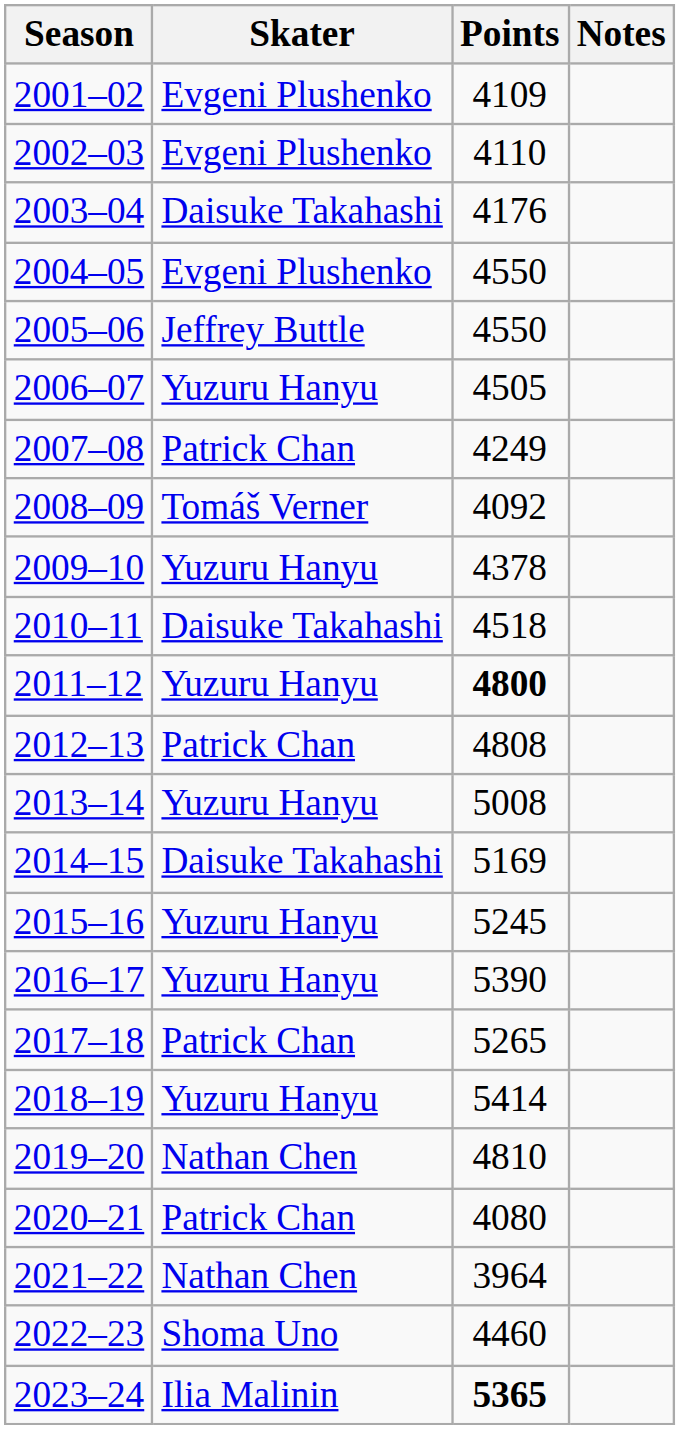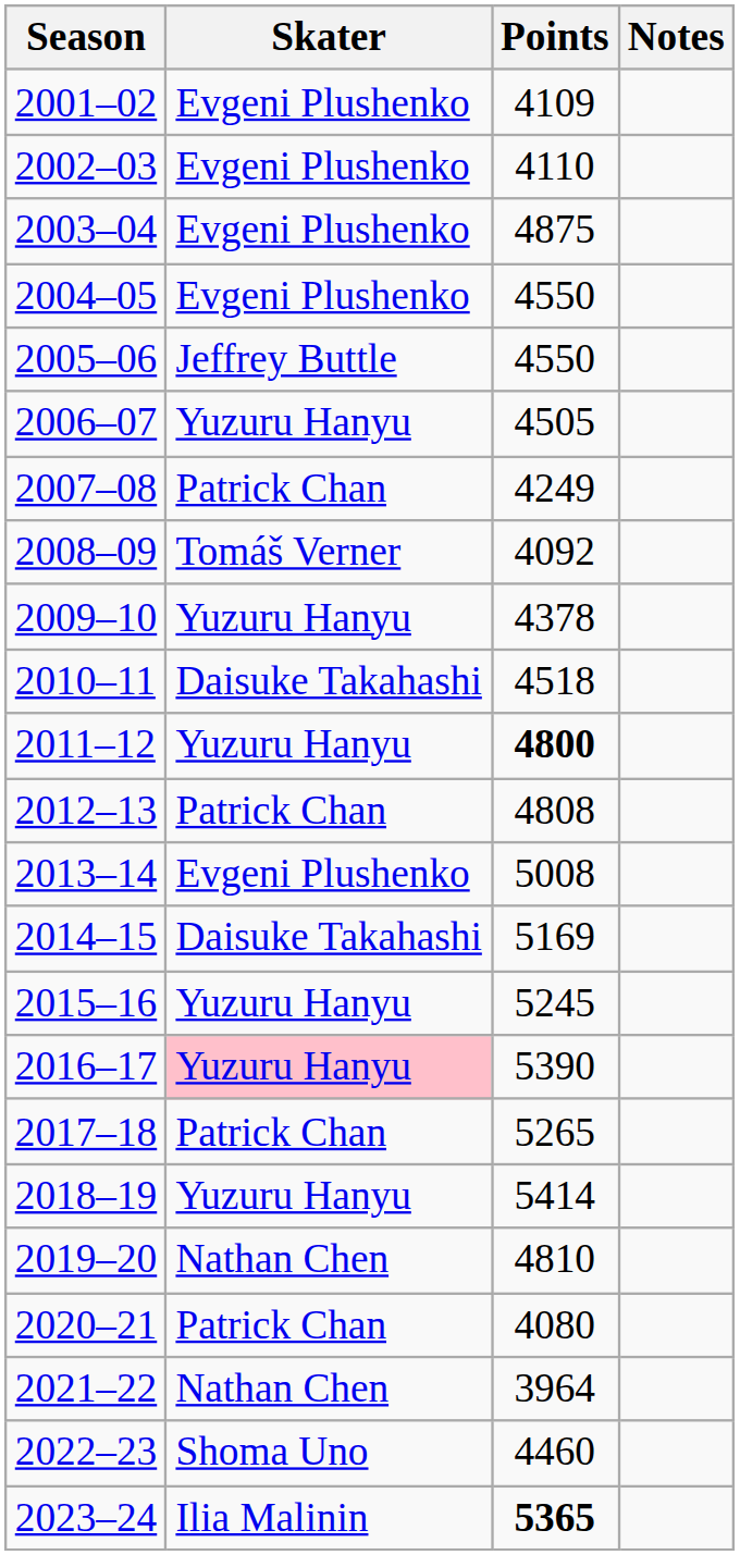 <table class="wikitable sortable">
 <tr>
 <th>Season</th>
 <th>Skater</th>
 <th>Points</th>
 <th>Notes</th>
 </tr>
 <tr>
 <td><a href='#'>2001–02</a></td>
 <td> <a href='#'>Evgeni Plushenko</a></td>
 <td style="text-align: center;">4109</td>
 <td></td>
 </tr>
 <tr>
 <td><a href='#'>2002–03</a></td>
 <td> <a href='#'>Evgeni Plushenko</a></td>
 <td style="text-align: center;">4110</td>
 <td></td>
 </tr>
 <tr>
 <td><a href='#'>2003–04</a></td>
-<td> <a href='#'>Daisuke Takahashi</a></td>
-<td style="text-align: center;">4176</td>
+<td> <a href='#'>Evgeni Plushenko</a></td>
+<td style="text-align: center;">4875</td>
 <td></td>
 </tr>
 <tr>
 <td><a href='#'>2004–05</a></td>
 <td> <a href='#'>Evgeni Plushenko</a></td>
 <td style="text-align: center;">4550</td>
 <td></td>
 </tr>
 <tr>
 <td><a href='#'>2005–06</a></td>
 <td> <a href='#'>Jeffrey Buttle</a></td>
 <td style="text-align: center;">4550</td>
 <td></td>
 </tr>
 <tr>
 <td><a href='#'>2006–07</a></td>
 <td> <a href='#'>Yuzuru Hanyu</a></td>
 <td style="text-align: center;">4505</td>
 <td></td>
 </tr>
 <tr>
 <td><a href='#'>2007–08</a></td>
 <td> <a href='#'>Patrick Chan</a></td>
 <td style="text-align: center;">4249</td>
 <td></td>
 </tr>
 <tr>
 <td><a href='#'>2008–09</a></td>
 <td> <a href='#'>Tomáš Verner</a></td>
 <td style="text-align: center;">4092</td>
 <td></td>
 </tr>
 <tr>
 <td><a href='#'>2009–10</a></td>
 <td> <a href='#'>Yuzuru Hanyu</a></td>
 <td style="text-align: center;">4378</td>
 <td></td>
 </tr>
 <tr>
 <td><a href='#'>2010–11</a></td>
 <td> <a href='#'>Daisuke Takahashi</a></td>
 <td style="text-align: center;">4518</td>
 <td></td>
 </tr>
 <tr>
 <td><a href='#'>2011–12</a></td>
 <td> <a href='#'>Yuzuru Hanyu</a></td>
 <td style="text-align: center;"><strong>4800</strong></td>
 <td></td>
 </tr>
 <tr>
 <td><a href='#'>2012–13</a></td>
 <td> <a href='#'>Patrick Chan</a></td>
 <td style="text-align: center;">4808</td>
 <td></td>
 </tr>
 <tr>
 <td><a href='#'>2013–14</a></td>
-<td> <a href='#'>Yuzuru Hanyu</a></td>
+<td> <a href='#'>Evgeni Plushenko</a></td>
 <td style="text-align: center;">5008</td>
 <td></td>
 </tr>
 <tr>
 <td><a href='#'>2014–15</a></td>
 <td> <a href='#'>Daisuke Takahashi</a></td>
 <td style="text-align: center;">5169</td>
 <td></td>
 </tr>
 <tr>
 <td><a href='#'>2015–16</a></td>
 <td> <a href='#'>Yuzuru Hanyu</a></td>
 <td style="text-align: center;">5245</td>
 <td></td>
 </tr>
 <tr>
 <td><a href='#'>2016–17</a></td>
-<td> <a href='#'>Yuzuru Hanyu</a></td>
+<td style="background: pink;"> <a href='#'>Yuzuru Hanyu</a></td>
 <td style="text-align: center;">5390</td>
 <td></td>
 </tr>
 <tr>
 <td><a href='#'>2017–18</a></td>
 <td> <a href='#'>Patrick Chan</a></td>
 <td style="text-align: center;">5265</td>
 <td></td>
 </tr>
 <tr>
 <td><a href='#'>2018–19</a></td>
 <td> <a href='#'>Yuzuru Hanyu</a></td>
 <td style="text-align: center;">5414</td>
 <td></td>
 </tr>
 <tr>
 <td><a href='#'>2019–20</a></td>
 <td> <a href='#'>Nathan Chen</a></td>
 <td style="text-align: center;">4810</td>
 <td></td>
 </tr>
 <tr>
 <td><a href='#'>2020–21</a></td>
 <td> <a href='#'>Patrick Chan</a></td>
 <td style="text-align: center;">4080</td>
 <td></td>
 </tr>
 <tr>
 <td><a href='#'>2021–22</a></td>
 <td> <a href='#'>Nathan Chen</a></td>
 <td style="text-align: center;">3964</td>
 <td></td>
 </tr>
 <tr>
 <td><a href='#'>2022–23</a></td>
 <td> <a href='#'>Shoma Uno</a></td>
 <td style="text-align: center;">4460</td>
 <td></td>
 </tr>
 <tr>
 <td><a href='#'>2023–24</a></td>
 <td> <a href='#'>Ilia Malinin</a></td>
 <td style="text-align: center;"><strong>5365</strong></td>
 <td></td>
 </tr>
 </table>
